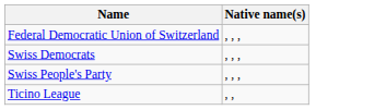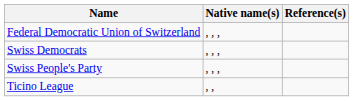 <table class="wikitable">
 <tr>
 <th>Name</th>
 <th>Native name(s)</th>
+<th>Reference(s)</th>
 </tr>
 <tr>
 <td><a href='#'>Federal Democratic Union of Switzerland</a></td>
 <td>, , , </td>
+<td></td>
 </tr>
 <tr>
 <td><a href='#'>Swiss Democrats</a></td>
 <td>, , , </td>
+<td></td>
 </tr>
 <tr>
 <td><a href='#'>Swiss People's Party</a></td>
 <td>, , , </td>
+<td></td>
 </tr>
 <tr>
 <td><a href='#'>Ticino League</a></td>
 <td>, , </td>
+<td></td>
 </tr>
 </table>
